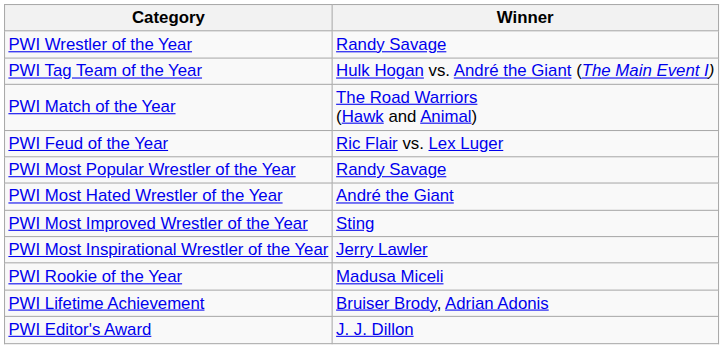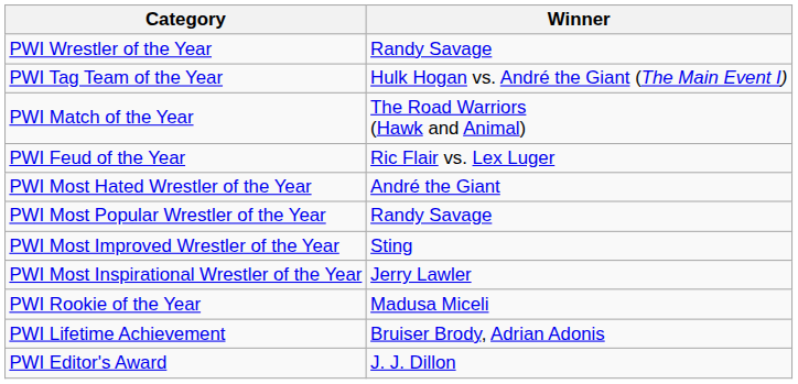 <table class="wikitable">
 <tr>
 <th>Category</th>
 <th>Winner</th>
 </tr>
 <tr>
 <td><a href='#'>PWI Wrestler of the Year</a></td>
 <td><a href='#'>Randy Savage</a></td>
 </tr>
 <tr>
 <td><a href='#'>PWI Tag Team of the Year</a></td>
 <td><a href='#'>Hulk Hogan</a> vs. <a href='#'>André the Giant</a> (<em><a href='#'>The Main Event I</a>)</em></td>
 </tr>
 <tr>
 <td><a href='#'>PWI Match of the Year</a></td>
 <td><a href='#'>The Road Warriors</a><br>(<a href='#'>Hawk</a> and <a href='#'>Animal</a>)</td>
 </tr>
 <tr>
 <td><a href='#'>PWI Feud of the Year</a></td>
 <td><a href='#'>Ric Flair</a> vs. <a href='#'>Lex Luger</a></td>
 </tr>
 <tr>
+<td><a href='#'>PWI Most Hated Wrestler of the Year</a></td>
+<td><a href='#'>André the Giant</a></td>
+</tr>
+<tr>
 <td><a href='#'>PWI Most Popular Wrestler of the Year</a></td>
 <td><a href='#'>Randy Savage</a></td>
-</tr>
-<tr>
-<td><a href='#'>PWI Most Hated Wrestler of the Year</a></td>
-<td><a href='#'>André the Giant</a></td>
 </tr>
 <tr>
 <td><a href='#'>PWI Most Improved Wrestler of the Year</a></td>
 <td><a href='#'>Sting</a></td>
 </tr>
 <tr>
 <td><a href='#'>PWI Most Inspirational Wrestler of the Year</a></td>
 <td><a href='#'>Jerry Lawler</a></td>
 </tr>
 <tr>
 <td><a href='#'>PWI Rookie of the Year</a></td>
 <td><a href='#'>Madusa Miceli</a></td>
 </tr>
 <tr>
 <td><a href='#'>PWI Lifetime Achievement</a></td>
 <td><a href='#'>Bruiser Brody</a>, <a href='#'>Adrian Adonis</a></td>
 </tr>
 <tr>
 <td><a href='#'>PWI Editor's Award</a></td>
 <td><a href='#'>J. J. Dillon</a></td>
 </tr>
 </table>
